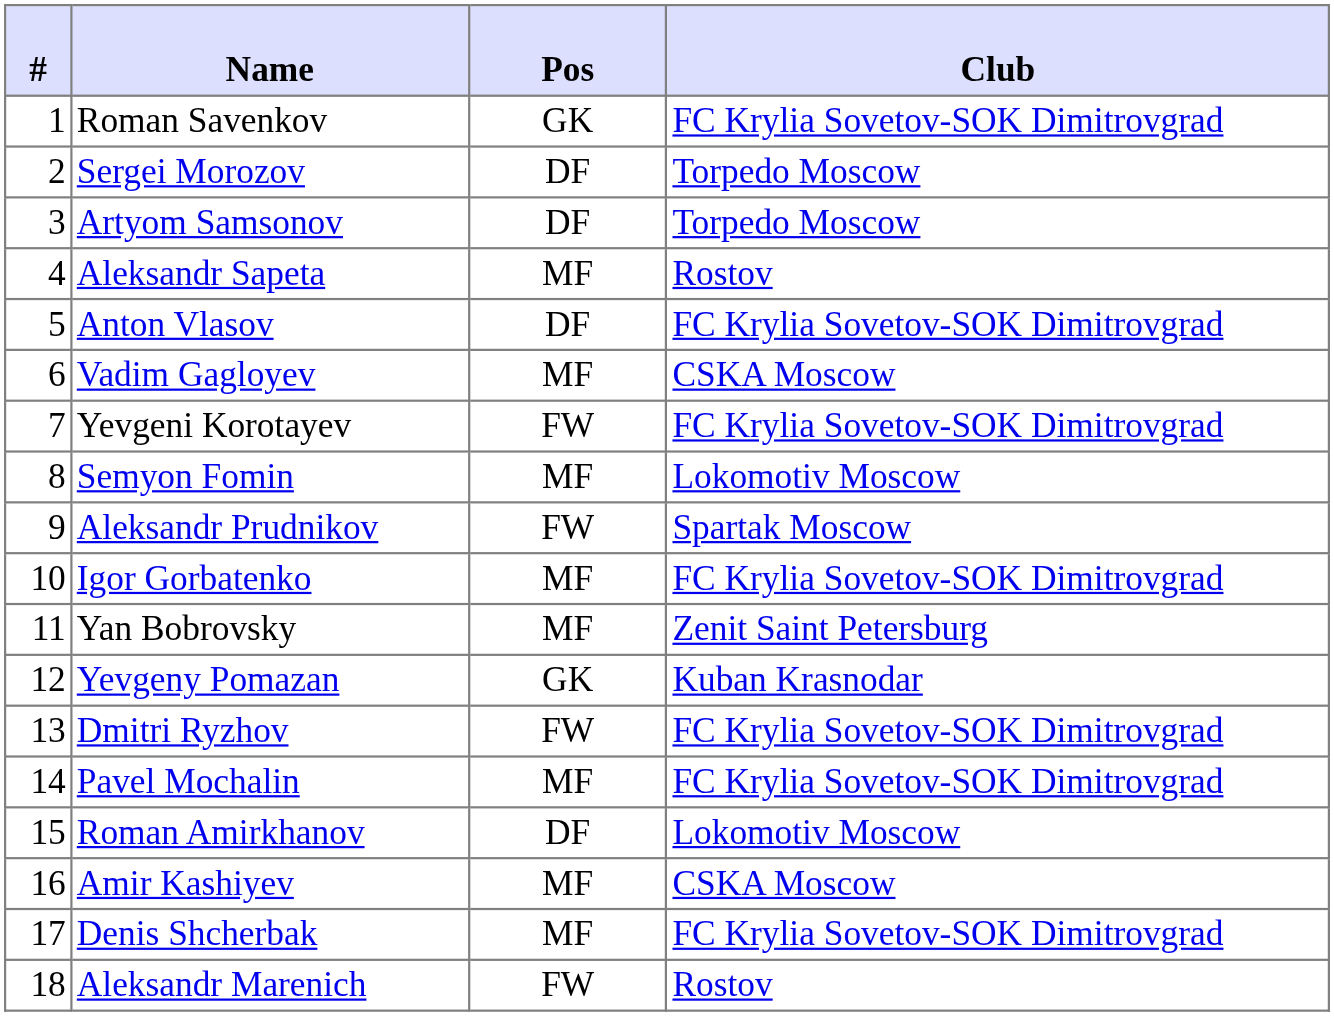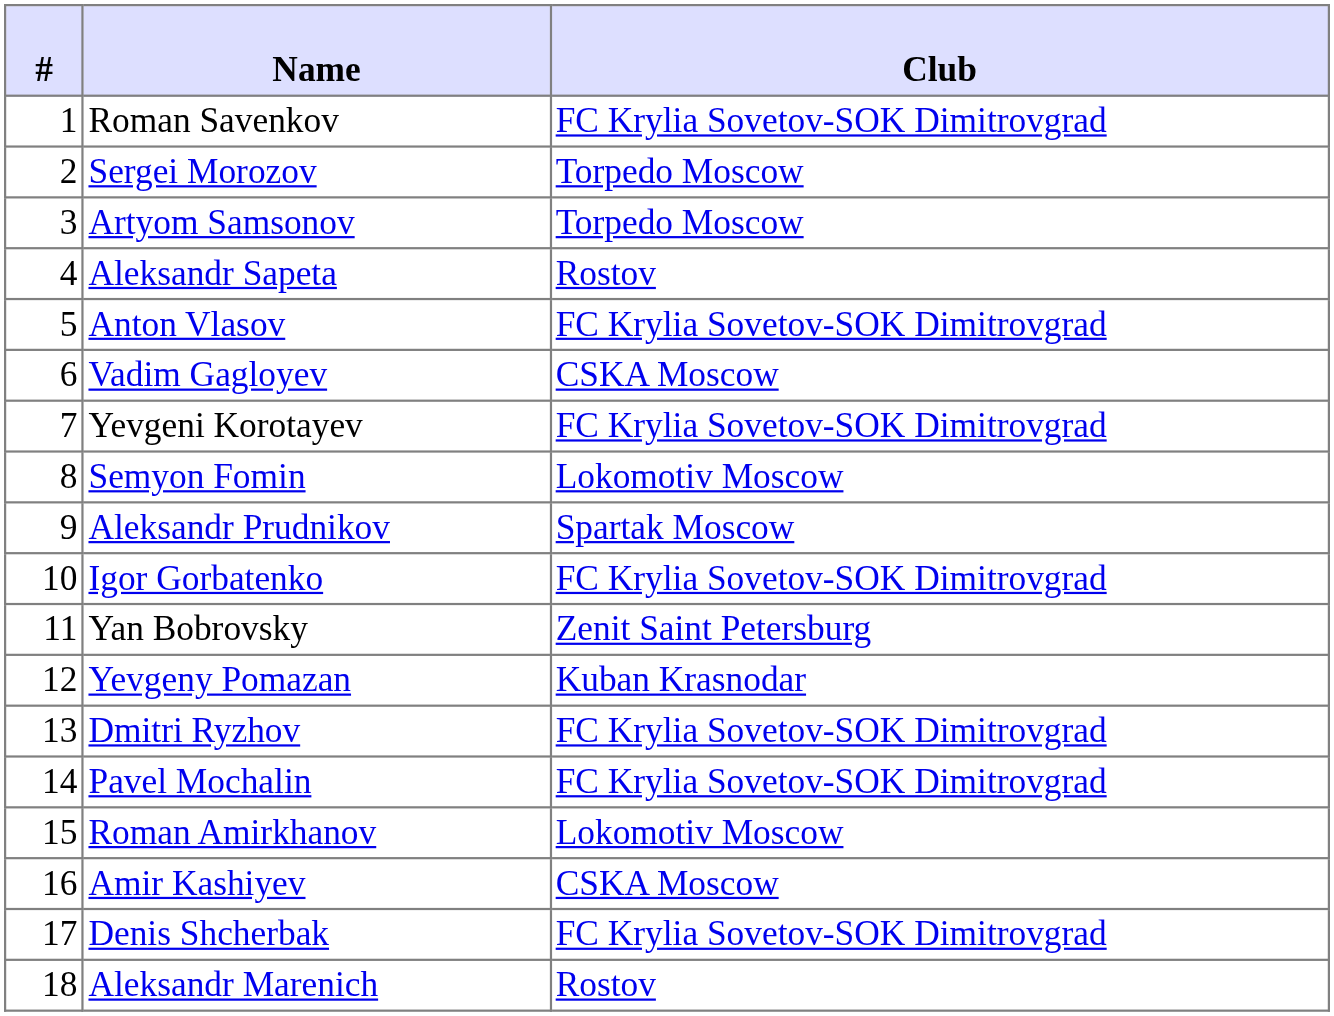 <table style=border-collapse:collapse border=1 cellspacing=0 cellpadding=2 width=600>
 <tr>
 <th bgcolor="#DDDFFF" width="5%"><br> # </th>
 <th bgcolor="#DDDFFF" width="30%"><br>Name</th>
-<th bgcolor="#DDDFFF" width="15%"><br>Pos</th>
 <th bgcolor="#DDDFFF" width="50%"><br>Club</th>
 </tr>
 <tr>
 <td align=right>1</td>
 <td>Roman Savenkov</td>
-<td align=center>GK</td>
 <td><a href='#'>FC Krylia Sovetov-SOK Dimitrovgrad</a> </td>
 </tr>
 <tr>
 <td align=right>2</td>
 <td><a href='#'>Sergei Morozov</a></td>
-<td align=center>DF</td>
 <td><a href='#'>Torpedo Moscow</a> </td>
 </tr>
 <tr>
 <td align=right>3</td>
 <td><a href='#'>Artyom Samsonov</a></td>
-<td align=center>DF</td>
 <td><a href='#'>Torpedo Moscow</a> </td>
 </tr>
 <tr>
 <td align=right>4</td>
 <td><a href='#'>Aleksandr Sapeta</a></td>
-<td align=center>MF</td>
 <td><a href='#'>Rostov</a> </td>
 </tr>
 <tr>
 <td align=right>5</td>
 <td><a href='#'>Anton Vlasov</a></td>
-<td align=center>DF</td>
 <td><a href='#'>FC Krylia Sovetov-SOK Dimitrovgrad</a> </td>
 </tr>
 <tr>
 <td align=right>6</td>
 <td><a href='#'>Vadim Gagloyev</a></td>
-<td align=center>MF</td>
 <td><a href='#'>CSKA Moscow</a> </td>
 </tr>
 <tr>
 <td align=right>7</td>
 <td>Yevgeni Korotayev</td>
-<td align=center>FW</td>
 <td><a href='#'>FC Krylia Sovetov-SOK Dimitrovgrad</a> </td>
 </tr>
 <tr>
 <td align=right>8</td>
 <td><a href='#'>Semyon Fomin</a></td>
-<td align=center>MF</td>
 <td><a href='#'>Lokomotiv Moscow</a> </td>
 </tr>
 <tr>
 <td align=right>9</td>
 <td><a href='#'>Aleksandr Prudnikov</a></td>
-<td align=center>FW</td>
 <td><a href='#'>Spartak Moscow</a> </td>
 </tr>
 <tr>
 <td align=right>10</td>
 <td><a href='#'>Igor Gorbatenko</a></td>
-<td align=center>MF</td>
 <td><a href='#'>FC Krylia Sovetov-SOK Dimitrovgrad</a> </td>
 </tr>
 <tr>
 <td align=right>11</td>
 <td>Yan Bobrovsky</td>
-<td align=center>MF</td>
 <td><a href='#'>Zenit Saint Petersburg</a> </td>
 </tr>
 <tr>
 <td align=right>12</td>
 <td><a href='#'>Yevgeny Pomazan</a></td>
-<td align=center>GK</td>
 <td><a href='#'>Kuban Krasnodar</a> </td>
 </tr>
 <tr>
 <td align=right>13</td>
 <td><a href='#'>Dmitri Ryzhov</a></td>
-<td align=center>FW</td>
 <td><a href='#'>FC Krylia Sovetov-SOK Dimitrovgrad</a> </td>
 </tr>
 <tr>
 <td align=right>14</td>
 <td><a href='#'>Pavel Mochalin</a></td>
-<td align=center>MF</td>
 <td><a href='#'>FC Krylia Sovetov-SOK Dimitrovgrad</a> </td>
 </tr>
 <tr>
 <td align=right>15</td>
 <td><a href='#'>Roman Amirkhanov</a></td>
-<td align=center>DF</td>
 <td><a href='#'>Lokomotiv Moscow</a> </td>
 </tr>
 <tr>
 <td align=right>16</td>
 <td><a href='#'>Amir Kashiyev</a></td>
-<td align=center>MF</td>
 <td><a href='#'>CSKA Moscow</a> </td>
 </tr>
 <tr>
 <td align=right>17</td>
 <td><a href='#'>Denis Shcherbak</a></td>
-<td align=center>MF</td>
 <td><a href='#'>FC Krylia Sovetov-SOK Dimitrovgrad</a> </td>
 </tr>
 <tr>
 <td align=right>18</td>
 <td><a href='#'>Aleksandr Marenich</a></td>
-<td align=center>FW</td>
 <td><a href='#'>Rostov</a> </td>
 </tr>
 </table>
